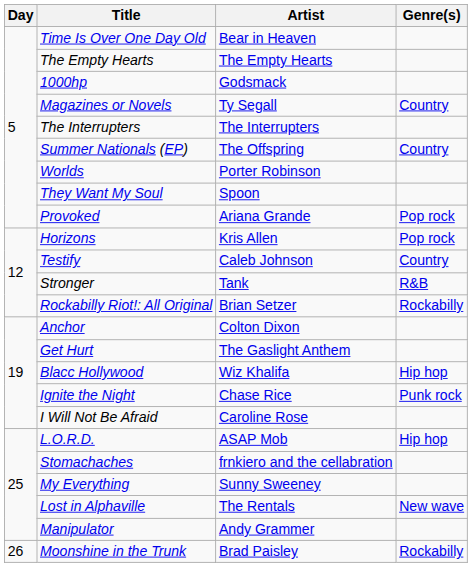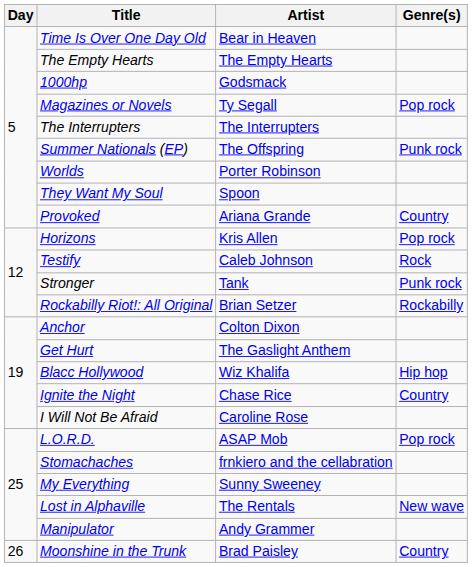 <table class="wikitable" style="text-align: left;">
 <tr>
 <th>Day</th>
 <th>Title</th>
 <th>Artist</th>
 <th>Genre(s)</th>
 </tr>
 <tr>
 <td rowspan="9">5</td>
 <td><em><a href='#'>Time Is Over One Day Old</a></em></td>
 <td><a href='#'>Bear in Heaven</a></td>
 <td></td>
 </tr>
 <tr>
 <td><em>The Empty Hearts</em></td>
 <td><a href='#'>The Empty Hearts</a></td>
 <td></td>
 </tr>
 <tr>
 <td><em><a href='#'>1000hp</a></em></td>
 <td><a href='#'>Godsmack</a></td>
 <td></td>
 </tr>
 <tr>
 <td><em><a href='#'>Magazines or Novels</a></em> </td>
 <td><a href='#'>Ty Segall</a></td>
-<td><a href='#'>Country</a></td>
+<td><a href='#'>Pop rock</a></td>
 </tr>
 <tr>
 <td><em>The Interrupters</em></td>
 <td><a href='#'>The Interrupters</a></td>
 <td></td>
 </tr>
 <tr>
 <td><em><a href='#'>Summer Nationals</a> (<a href='#'>EP</a>)</em></td>
 <td><a href='#'>The Offspring</a></td>
-<td><a href='#'>Country</a></td>
+<td><a href='#'>Punk rock</a></td>
 </tr>
 <tr>
 <td><em><a href='#'>Worlds</a></em></td>
 <td><a href='#'>Porter Robinson</a></td>
 <td></td>
 </tr>
 <tr>
 <td><em><a href='#'>They Want My Soul</a></em></td>
 <td><a href='#'>Spoon</a></td>
 <td></td>
 </tr>
 <tr>
 <td><em><a href='#'>Provoked</a></em></td>
 <td><a href='#'>Ariana Grande</a></td>
-<td><a href='#'>Pop rock</a></td>
+<td><a href='#'>Country</a></td>
 </tr>
 <tr>
 <td rowspan="4">12</td>
 <td><em><a href='#'>Horizons</a></em></td>
 <td><a href='#'>Kris Allen</a></td>
 <td><a href='#'>Pop rock</a></td>
 </tr>
 <tr>
 <td><em><a href='#'>Testify</a></em></td>
 <td><a href='#'>Caleb Johnson</a></td>
-<td><a href='#'>Country</a></td>
+<td><a href='#'>Rock</a></td>
 </tr>
 <tr>
 <td><em>Stronger</em></td>
 <td><a href='#'>Tank</a></td>
-<td><a href='#'>R&B</a></td>
+<td><a href='#'>Punk rock</a></td>
 </tr>
 <tr>
 <td><em><a href='#'>Rockabilly Riot!: All Original</a></em></td>
 <td><a href='#'>Brian Setzer</a></td>
 <td><a href='#'>Rockabilly</a></td>
 </tr>
 <tr>
 <td rowspan="5">19</td>
 <td><em><a href='#'>Anchor</a></em></td>
 <td><a href='#'>Colton Dixon</a></td>
 <td></td>
 </tr>
 <tr>
 <td><em><a href='#'>Get Hurt</a></em></td>
 <td><a href='#'>The Gaslight Anthem</a></td>
 <td></td>
 </tr>
 <tr>
 <td><em><a href='#'>Blacc Hollywood</a></em></td>
 <td><a href='#'>Wiz Khalifa</a></td>
 <td><a href='#'>Hip hop</a></td>
 </tr>
 <tr>
 <td><em><a href='#'>Ignite the Night</a></em></td>
 <td><a href='#'>Chase Rice</a></td>
-<td><a href='#'>Punk rock</a></td>
+<td><a href='#'>Country</a></td>
 </tr>
 <tr>
 <td><em>I Will Not Be Afraid</em></td>
 <td><a href='#'>Caroline Rose</a></td>
 <td></td>
 </tr>
 <tr>
 <td rowspan="5">25</td>
 <td><em><a href='#'>L.O.R.D.</a></em></td>
 <td><a href='#'>ASAP Mob</a></td>
-<td><a href='#'>Hip hop</a></td>
+<td><a href='#'>Pop rock</a></td>
 </tr>
 <tr>
 <td><em><a href='#'>Stomachaches</a></em></td>
 <td><a href='#'>frnkiero and the cellabration</a></td>
 <td></td>
 </tr>
 <tr>
 <td><em><a href='#'>My Everything</a></em></td>
 <td><a href='#'>Sunny Sweeney</a></td>
 <td></td>
 </tr>
 <tr>
 <td><em><a href='#'>Lost in Alphaville</a></em></td>
 <td><a href='#'>The Rentals</a></td>
 <td><a href='#'>New wave</a></td>
 </tr>
 <tr>
 <td><em><a href='#'>Manipulator</a></em></td>
 <td><a href='#'>Andy Grammer</a></td>
 <td></td>
 </tr>
 <tr>
 <td rowspan="2">26</td>
 <td><em><a href='#'>Moonshine in the Trunk</a></em></td>
 <td><a href='#'>Brad Paisley</a></td>
-<td><a href='#'>Rockabilly</a></td>
+<td><a href='#'>Country</a></td>
 </tr>
 </table>
